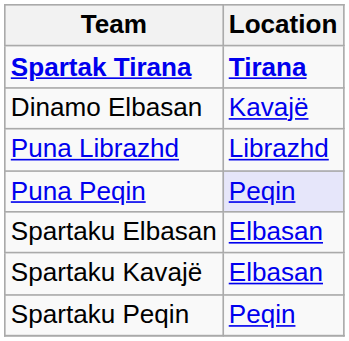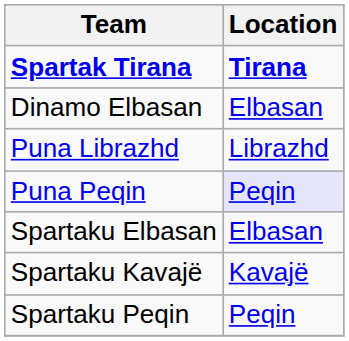 <table class="wikitable sortable">
 <tr>
 <th>Team</th>
 <th>Location</th>
 </tr>
 <tr>
 <td><strong><a href='#'>Spartak Tirana</a></strong></td>
 <td><strong><a href='#'>Tirana</a></strong></td>
 </tr>
 <tr>
 <td>Dinamo Elbasan</td>
-<td><a href='#'>Kavajë</a></td>
+<td><a href='#'>Elbasan</a></td>
 </tr>
 <tr>
 <td><a href='#'>Puna Librazhd</a></td>
 <td><a href='#'>Librazhd</a></td>
 </tr>
 <tr>
 <td><a href='#'>Puna Peqin</a></td>
 <td style="background: lavender;"><a href='#'>Peqin</a></td>
 </tr>
 <tr>
 <td>Spartaku Elbasan</td>
 <td><a href='#'>Elbasan</a></td>
 </tr>
 <tr>
 <td>Spartaku Kavajë</td>
-<td><a href='#'>Elbasan</a></td>
+<td><a href='#'>Kavajë</a></td>
 </tr>
 <tr>
 <td>Spartaku Peqin</td>
 <td><a href='#'>Peqin</a></td>
 </tr>
 <tr>
 </tr>
 </table>
